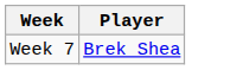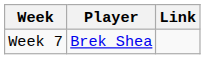 <table class=wikitable>
 <tr>
 <th>Week</th>
 <th>Player</th>
+<th>Link</th>
 </tr>
 <tr>
 <td align=center>Week 7</td>
 <td> <a href='#'>Brek Shea</a></td>
+<td align=center></td>
 </tr>
 </table>
